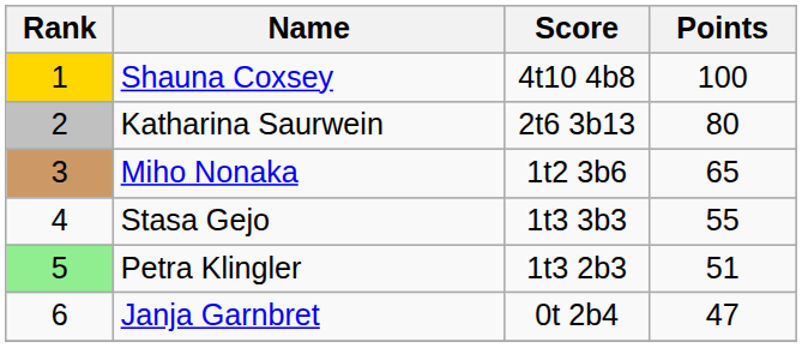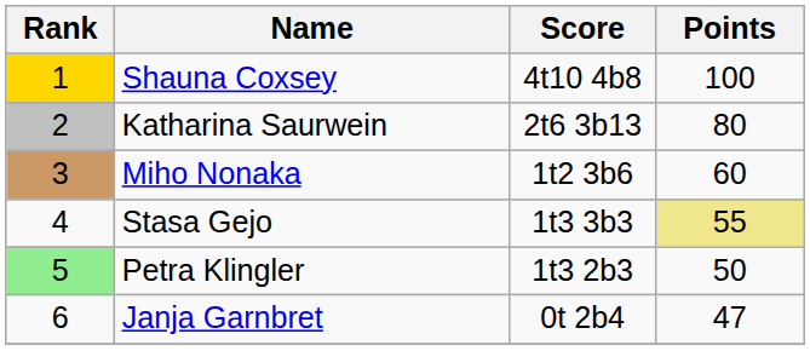 <table class="wikitable">
 <tr>
 <th width = "50">Rank</th>
 <th width = "200">Name</th>
 <th width = "70">Score</th>
 <th width = "70">Points</th>
 </tr>
 <tr>
 <td align="center" style="background: gold">1</td>
 <td> <a href='#'>Shauna Coxsey</a></td>
 <td align="center">4t10 4b8</td>
 <td align="center">100</td>
 </tr>
 <tr>
 <td align="center" style="background: silver">2</td>
 <td> Katharina Saurwein</td>
 <td align="center">2t6 3b13</td>
 <td align="center">80</td>
 </tr>
 <tr>
 <td align="center" style="background: #cc9966">3</td>
 <td> <a href='#'>Miho Nonaka</a></td>
 <td align="center">1t2 3b6</td>
-<td align="center">65</td>
+<td align="center">60</td>
 </tr>
 <tr>
 <td align="center">4</td>
 <td> Stasa Gejo</td>
 <td align="center">1t3 3b3</td>
-<td align="center">55</td>
+<td align="center" style="background: khaki;">55</td>
 </tr>
 <tr>
 <td align="center" style="background: lightgreen;">5</td>
 <td> Petra Klingler</td>
 <td align="center">1t3 2b3</td>
-<td align="center">51</td>
+<td align="center">50</td>
 </tr>
 <tr>
 <td align="center">6</td>
 <td> <a href='#'>Janja Garnbret</a></td>
 <td align="center">0t 2b4</td>
 <td align="center">47</td>
 </tr>
 <tr>
 </tr>
 </table>
